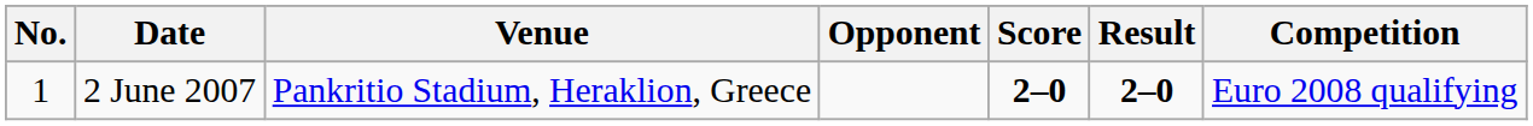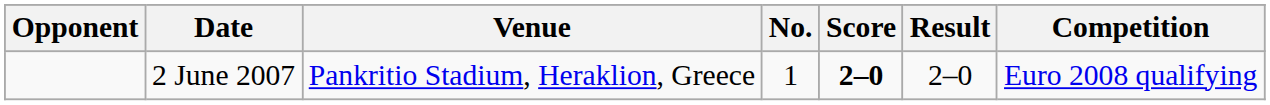 <table class="wikitable sortable">
 <tr>
-<th scope="col">No.</th>
+<th scope="col">Opponent</th>
 <th scope="col">Date</th>
 <th scope="col">Venue</th>
-<th scope="col">Opponent</th>
+<th scope="col">No.</th>
 <th scope="col">Score</th>
 <th scope="col">Result</th>
 <th scope="col">Competition</th>
 </tr>
 <tr>
-<td align="center">1</td>
+<td></td>
 <td>2 June 2007</td>
 <td><a href='#'>Pankritio Stadium</a>, <a href='#'>Heraklion</a>, Greece</td>
-<td></td>
+<td align="center">1</td>
 <td align="center"><strong>2–0</strong></td>
-<td align="center"><strong>2–0</strong></td>
+<td align="center">2–0</td>
 <td><a href='#'>Euro 2008 qualifying</a></td>
 </tr>
 </table>
